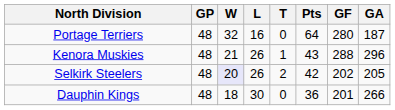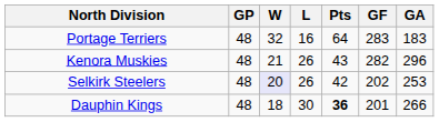 <table class="wikitable" style="text-align:center">
 <tr>
 <th width="45%">North Division</th>
 <th width="6.25%">GP</th>
 <th width="6.25%">W</th>
 <th width="6.25%">L</th>
-<th width="6.25%">T</th>
 <th width="7.5%">Pts</th>
 <th width="7.5%">GF</th>
 <th width="7.5%">GA</th>
 </tr>
 <tr>
 <td><a href='#'>Portage Terriers</a></td>
 <td>48</td>
 <td>32</td>
 <td>16</td>
-<td>0</td>
 <td>64</td>
-<td>280</td>
-<td>187</td>
+<td>283</td>
+<td>183</td>
 </tr>
 <tr>
 <td><a href='#'>Kenora Muskies</a></td>
 <td>48</td>
 <td>21</td>
 <td>26</td>
-<td>1</td>
 <td>43</td>
-<td>288</td>
+<td>282</td>
 <td>296</td>
 </tr>
 <tr>
 <td><a href='#'>Selkirk Steelers</a></td>
 <td>48</td>
 <td style="background: lavender;">20</td>
 <td>26</td>
-<td>2</td>
 <td>42</td>
 <td>202</td>
-<td>205</td>
+<td>253</td>
 </tr>
 <tr>
 <td><a href='#'>Dauphin Kings</a></td>
 <td>48</td>
 <td>18</td>
 <td>30</td>
-<td>0</td>
-<td>36</td>
+<td><strong>36</strong></td>
 <td>201</td>
 <td>266</td>
 </tr>
 </table>
